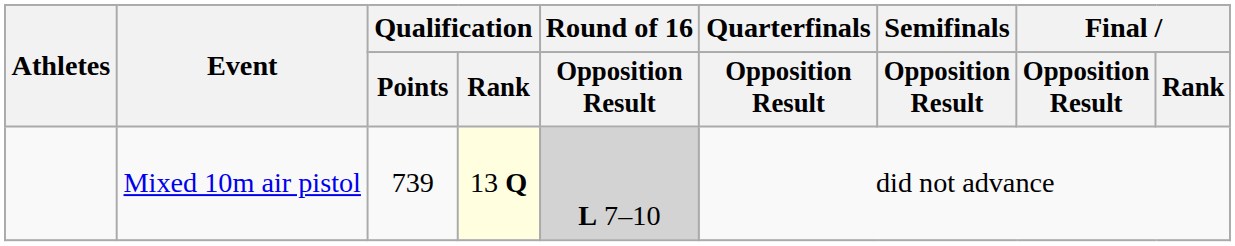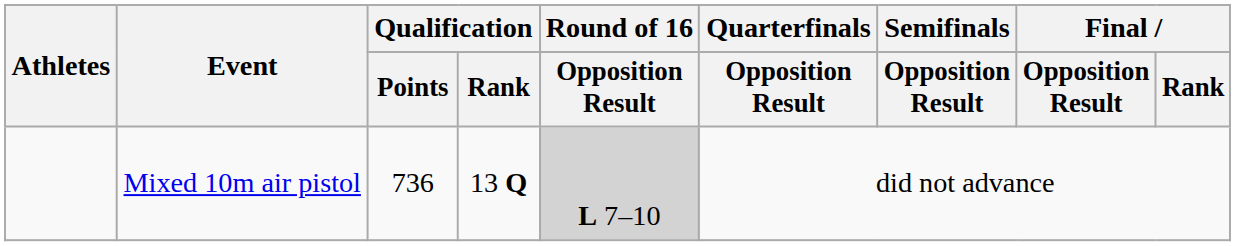 <table class="wikitable" style="font-size:90%;">
 <tr>
 <th rowspan=2>Athletes</th>
 <th rowspan=2>Event</th>
 <th colspan=2>Qualification</th>
 <th>Round of 16</th>
 <th>Quarterfinals</th>
 <th>Semifinals</th>
 <th colspan=2>Final / </th>
 </tr>
 <tr style="font-size:95%">
 <th>Points</th>
 <th>Rank</th>
 <th>Opposition<br>Result</th>
 <th>Opposition<br>Result</th>
 <th>Opposition<br>Result</th>
 <th>Opposition<br>Result</th>
 <th>Rank</th>
 </tr>
 <tr align=center>
 <td align=left><br></td>
 <td align=left><a href='#'>Mixed 10m air pistol</a></td>
-<td>739</td>
-<td style="background: lightyellow;">13 <strong>Q</strong></td>
+<td>736</td>
+<td>13 <strong>Q</strong></td>
 <td style="background: lightgrey;"><br><br><strong>L</strong> 7–10</td>
 <td colspan="4">did not advance</td>
 </tr>
 </table>
